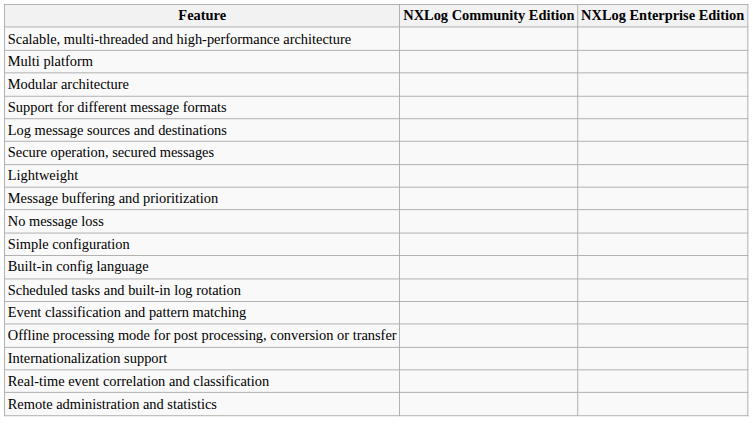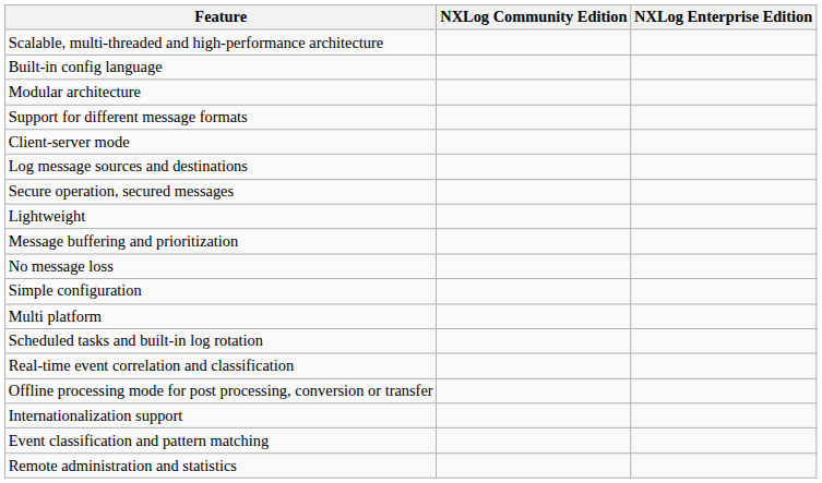 <table class="wikitable">
 <tr>
 <th>Feature</th>
 <th>NXLog Community Edition</th>
 <th>NXLog Enterprise Edition</th>
 </tr>
 <tr>
 <td>Scalable, multi-threaded and high-performance architecture</td>
 <td></td>
 <td></td>
 </tr>
 <tr>
-<td>Multi platform</td>
+<td>Built-in config language</td>
 <td></td>
 <td></td>
 </tr>
 <tr>
 <td>Modular architecture</td>
 <td></td>
 <td></td>
 </tr>
 <tr>
 <td>Support for different message formats</td>
+<td></td>
+<td></td>
+</tr>
+<tr>
+<td>Client-server mode</td>
 <td></td>
 <td></td>
 </tr>
 <tr>
 <td>Log message sources and destinations</td>
 <td></td>
 <td></td>
 </tr>
 <tr>
 <td>Secure operation, secured messages</td>
 <td></td>
 <td></td>
 </tr>
 <tr>
 <td>Lightweight</td>
 <td></td>
 <td></td>
 </tr>
 <tr>
 <td>Message buffering and prioritization</td>
 <td></td>
 <td></td>
 </tr>
 <tr>
 <td>No message loss</td>
 <td></td>
 <td></td>
 </tr>
 <tr>
 <td>Simple configuration</td>
 <td></td>
 <td></td>
 </tr>
 <tr>
-<td>Built-in config language</td>
+<td>Multi platform</td>
 <td></td>
 <td></td>
 </tr>
 <tr>
 <td>Scheduled tasks and built-in log rotation</td>
 <td></td>
 <td></td>
 </tr>
 <tr>
-<td>Event classification and pattern matching</td>
+<td>Real-time event correlation and classification</td>
 <td></td>
 <td></td>
 </tr>
 <tr>
 <td>Offline processing mode for post processing, conversion or transfer</td>
 <td></td>
 <td></td>
 </tr>
 <tr>
 <td>Internationalization support</td>
 <td></td>
 <td></td>
 </tr>
 <tr>
-<td>Real-time event correlation and classification</td>
+<td>Event classification and pattern matching</td>
 <td></td>
 <td></td>
 </tr>
 <tr>
 <td>Remote administration and statistics</td>
 <td></td>
 <td></td>
 </tr>
 </table>
